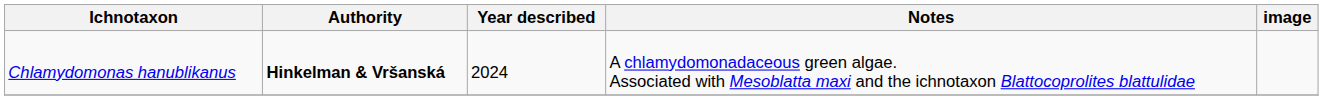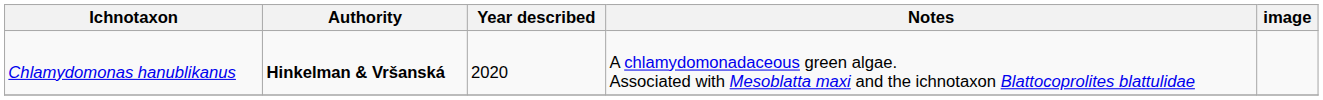 <table class="wikitable sortable" align="center" width="100%">
 <tr>
 <th>Ichnotaxon</th>
 <th>Authority</th>
 <th>Year described</th>
 <th>Notes</th>
 <th>image</th>
 </tr>
 <tr>
 <td><br><em><a href='#'>Chlamydomonas hanublikanus</a></em></td>
 <td><strong><br>Hinkelman & Vršanská</strong></td>
-<td><br>2024</td>
+<td><br>2020</td>
 <td><br>A <a href='#'>chlamydomonadaceous</a> green algae.<br>Associated with <em><a href='#'>Mesoblatta maxi</a></em> and the ichnotaxon <em><a href='#'>Blattocoprolites blattulidae</a></em></td>
 <td></td>
 </tr>
 <tr>
 </tr>
 </table>
